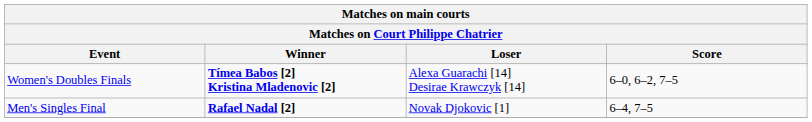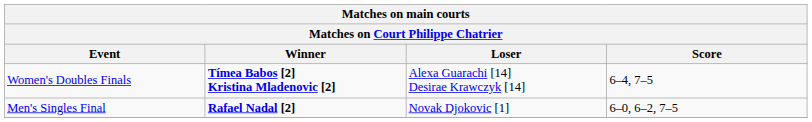 <table class="wikitable" style="margin:auto;">
 <tr>
 <th colspan="4" style="white-space:nowrap;">Matches on main courts</th>
 </tr>
 <tr>
 <th colspan="4"><strong>Matches on <a href='#'>Court Philippe Chatrier</a></strong></th>
 </tr>
 <tr>
 <th width=250>Event</th>
 <th width=250>Winner</th>
 <th width=250>Loser</th>
 <th width=250>Score</th>
 </tr>
 <tr>
 <td><a href='#'>Women's Doubles Finals</a></td>
 <td><strong> <a href='#'>Tímea Babos</a> [2]</strong><br><strong> <a href='#'>Kristina Mladenovic</a> [2]</strong></td>
 <td> <a href='#'>Alexa Guarachi</a> [14]<br> <a href='#'>Desirae Krawczyk</a> [14]</td>
-<td>6–0, 6–2, 7–5</td>
+<td>6–4, 7–5</td>
 </tr>
 <tr>
 <td><a href='#'>Men's Singles Final</a></td>
 <td><strong> <a href='#'>Rafael Nadal</a> [2]</strong></td>
 <td> <a href='#'>Novak Djokovic</a> [1]</td>
-<td>6–4, 7–5</td>
+<td>6–0, 6–2, 7–5</td>
 </tr>
 <tr>
 </tr>
 </table>
